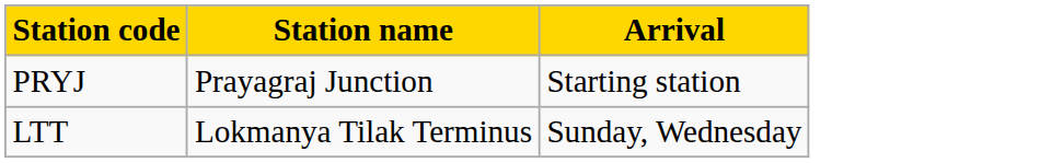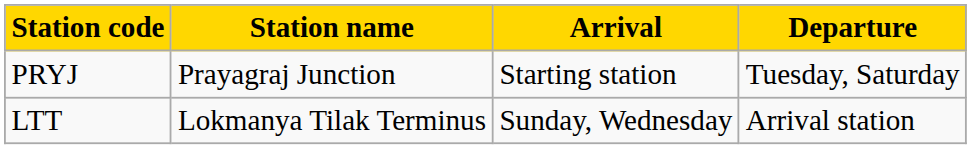 <table class="wikitable">
 <tr>
 <th style="background:gold;">Station code</th>
 <th ! style="background:gold;">Station name</th>
 <th ! style="background:gold;">Arrival</th>
+<th ! style="background:gold;">Departure</th>
 </tr>
 <tr>
 <td valign="top">PRYJ</td>
 <td valign="top">Prayagraj Junction</td>
 <td valign="top">Starting station</td>
+<td valign="top">Tuesday, Saturday</td>
 </tr>
 <tr>
 <td valign="top">LTT</td>
 <td valign="top">Lokmanya Tilak Terminus</td>
 <td valign="top">Sunday, Wednesday</td>
+<td valign="top">Arrival station</td>
 </tr>
 </table>
